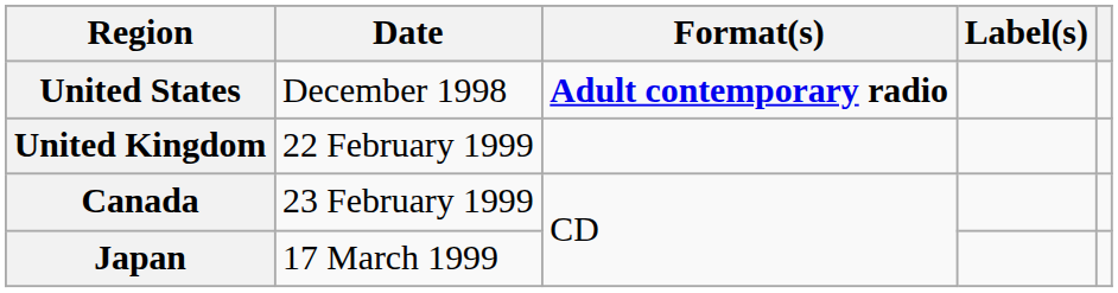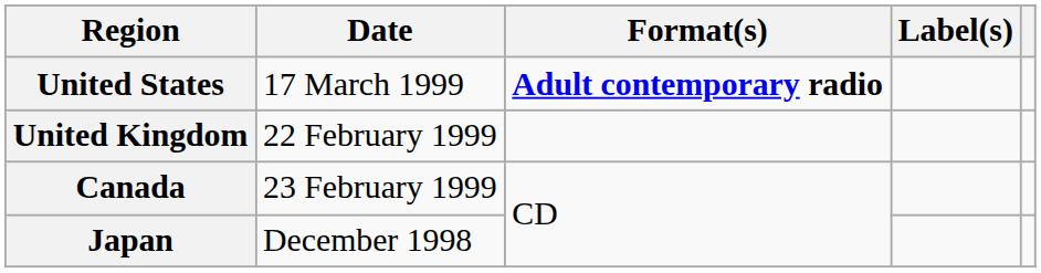 <table class="wikitable plainrowheaders">
 <tr>
 <th scope="col">Region</th>
 <th scope="col">Date</th>
 <th scope="col">Format(s)</th>
 <th scope="col">Label(s)</th>
 <th scope="col"></th>
 </tr>
 <tr>
 <th scope="row">United States</th>
-<td>December 1998</td>
+<td>17 March 1999</td>
 <td><strong><a href='#'>Adult contemporary</a> radio</strong></td>
 <td></td>
 <td></td>
 </tr>
 <tr>
 <th scope="row">United Kingdom</th>
 <td>22 February 1999</td>
 <td></td>
 <td></td>
 <td></td>
 </tr>
 <tr>
 <th scope="row">Canada</th>
 <td>23 February 1999</td>
 <td rowspan="2">CD</td>
 <td></td>
 <td></td>
 </tr>
 <tr>
 <th scope="row">Japan</th>
-<td>17 March 1999</td>
+<td>December 1998</td>
 <td></td>
 <td></td>
 </tr>
 </table>
